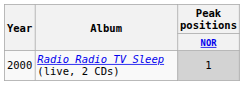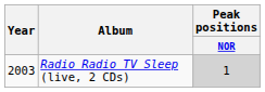 <table class="wikitable">
 <tr>
 <th align="center" rowspan="2" width="10">Year</th>
 <th align="center" rowspan="2" width="170">Album</th>
 <th align="center" colspan="1" width="20">Peak positions</th>
 </tr>
 <tr>
 <th width="20"><small><a href='#'>NOR</a><br></small></th>
 </tr>
 <tr>
-<td>2000</td>
+<td>2003</td>
 <td><em><a href='#'>Radio Radio TV Sleep</a></em> <br>(live, 2 CDs)</td>
 <td style="background: lightgrey; text-align:center;">1</td>
 </tr>
 </table>
